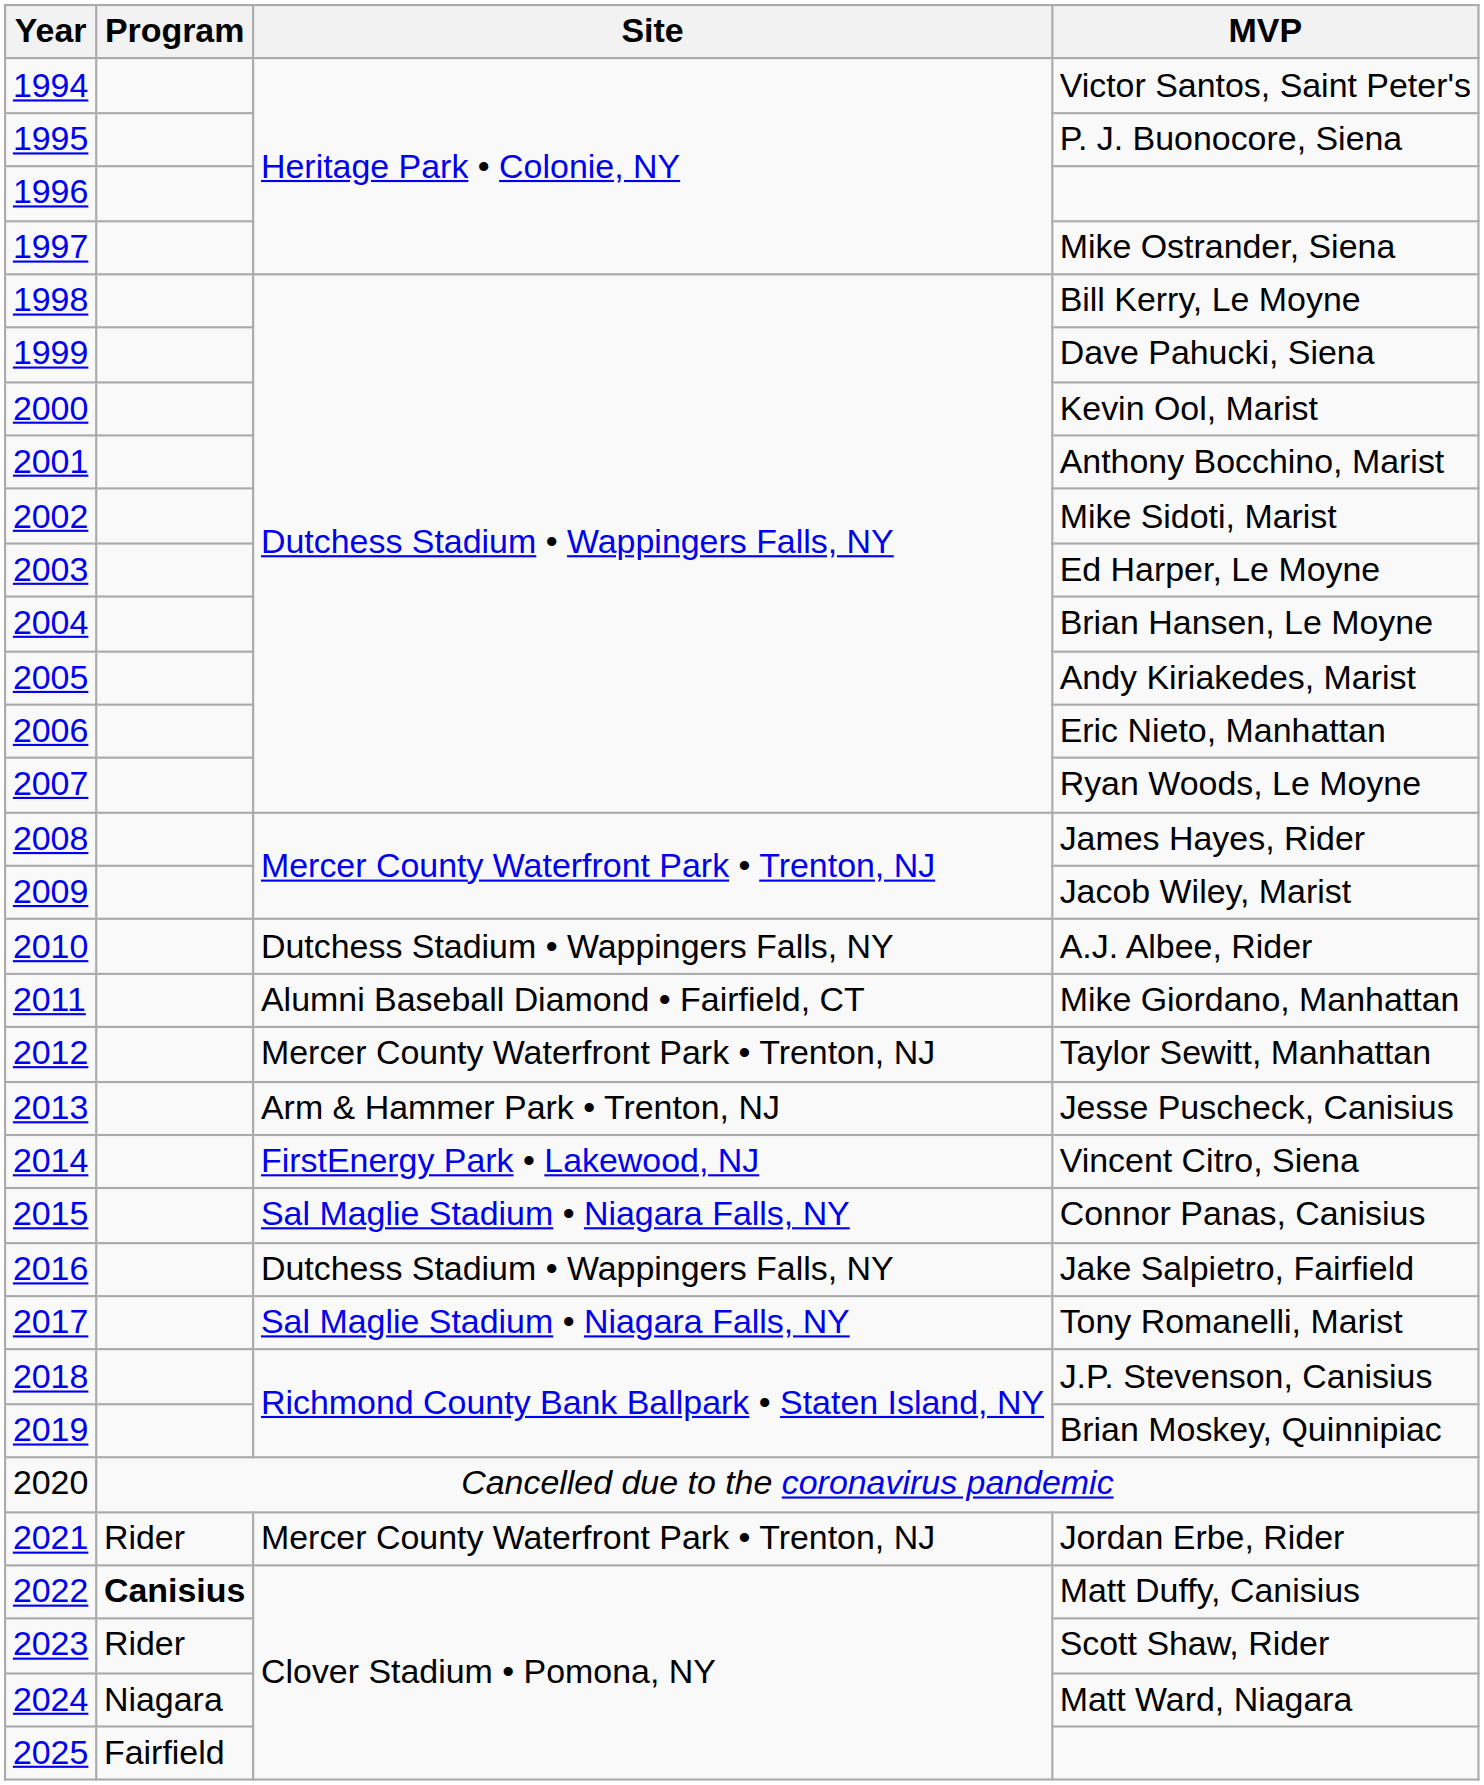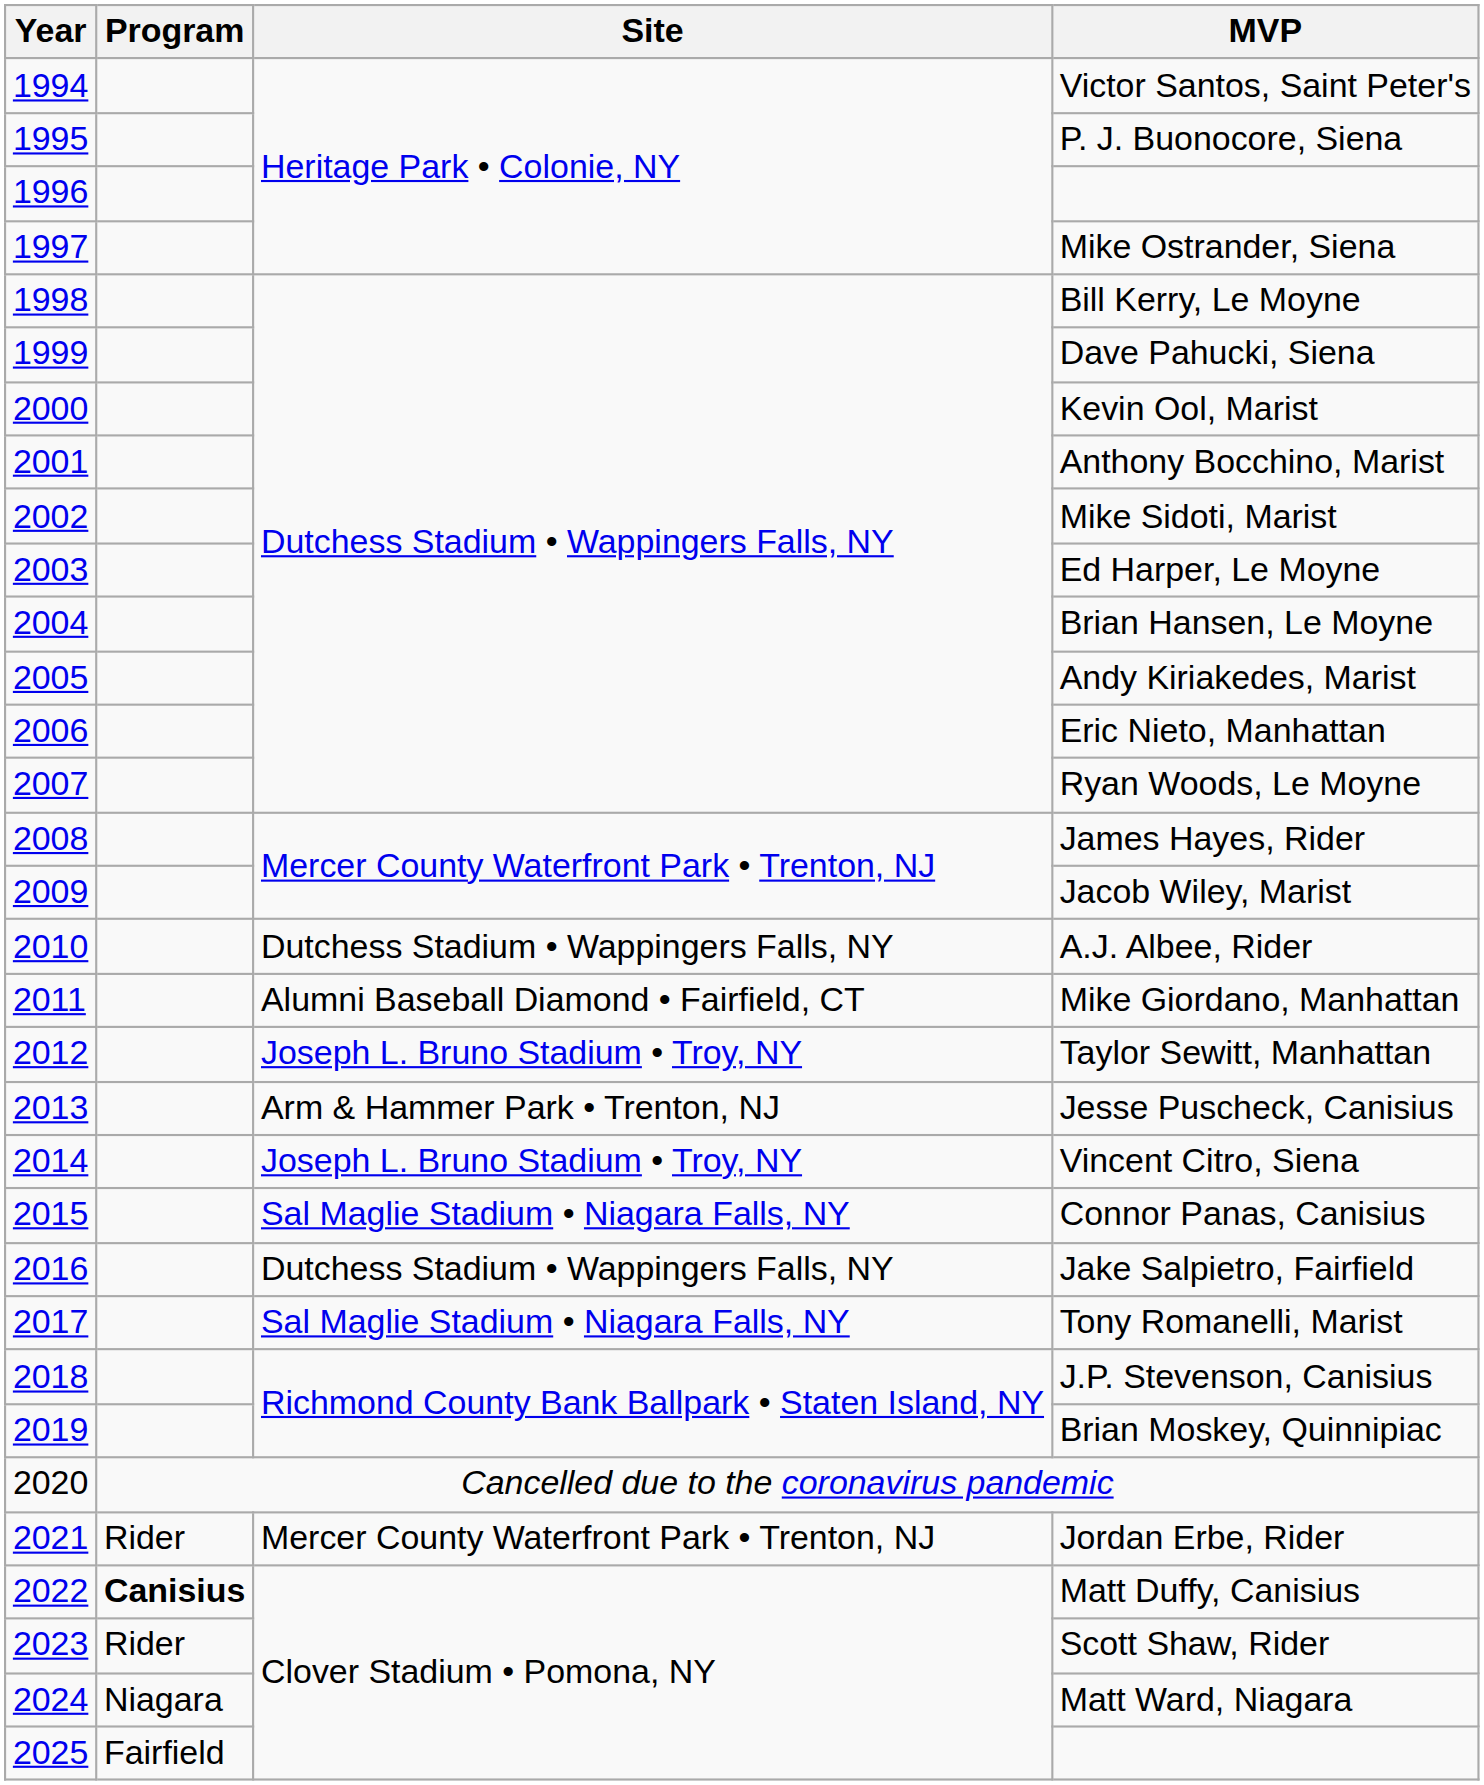 <table class="wikitable">
 <tr>
 <th>Year</th>
 <th>Program</th>
 <th>Site</th>
 <th>MVP</th>
 </tr>
 <tr>
 <td><a href='#'>1994</a></td>
 <td></td>
 <td rowspan="4"><a href='#'>Heritage Park</a> • <a href='#'>Colonie, NY</a></td>
 <td>Victor Santos, Saint Peter's</td>
 </tr>
 <tr>
 <td><a href='#'>1995</a></td>
 <td></td>
 <td>P. J. Buonocore, Siena</td>
 </tr>
 <tr>
 <td><a href='#'>1996</a></td>
 <td></td>
 <td></td>
 </tr>
 <tr>
 <td><a href='#'>1997</a></td>
 <td></td>
 <td>Mike Ostrander, Siena</td>
 </tr>
 <tr>
 <td><a href='#'>1998</a></td>
 <td></td>
 <td rowspan="10"><a href='#'>Dutchess Stadium</a> • <a href='#'>Wappingers Falls, NY</a></td>
 <td>Bill Kerry, Le Moyne</td>
 </tr>
 <tr>
 <td><a href='#'>1999</a></td>
 <td></td>
 <td>Dave Pahucki, Siena</td>
 </tr>
 <tr>
 <td><a href='#'>2000</a></td>
 <td></td>
 <td>Kevin Ool, Marist</td>
 </tr>
 <tr>
 <td><a href='#'>2001</a></td>
 <td></td>
 <td>Anthony Bocchino, Marist</td>
 </tr>
 <tr>
 <td><a href='#'>2002</a></td>
 <td></td>
 <td>Mike Sidoti, Marist</td>
 </tr>
 <tr>
 <td><a href='#'>2003</a></td>
 <td></td>
 <td>Ed Harper, Le Moyne</td>
 </tr>
 <tr>
 <td><a href='#'>2004</a></td>
 <td></td>
 <td>Brian Hansen, Le Moyne</td>
 </tr>
 <tr>
 <td><a href='#'>2005</a></td>
 <td></td>
 <td>Andy Kiriakedes, Marist</td>
 </tr>
 <tr>
 <td><a href='#'>2006</a></td>
 <td></td>
 <td>Eric Nieto, Manhattan</td>
 </tr>
 <tr>
 <td><a href='#'>2007</a></td>
 <td></td>
 <td>Ryan Woods, Le Moyne</td>
 </tr>
 <tr>
 <td><a href='#'>2008</a></td>
 <td></td>
 <td rowspan="2"><a href='#'>Mercer County Waterfront Park</a> • <a href='#'>Trenton, NJ</a></td>
 <td>James Hayes, Rider</td>
 </tr>
 <tr>
 <td><a href='#'>2009</a></td>
 <td></td>
 <td>Jacob Wiley, Marist</td>
 </tr>
 <tr>
 <td><a href='#'>2010</a></td>
 <td></td>
 <td>Dutchess Stadium • Wappingers Falls, NY</td>
 <td>A.J. Albee, Rider</td>
 </tr>
 <tr>
 <td><a href='#'>2011</a></td>
 <td></td>
 <td>Alumni Baseball Diamond • Fairfield, CT</td>
 <td>Mike Giordano, Manhattan</td>
 </tr>
 <tr>
 <td><a href='#'>2012</a></td>
 <td></td>
-<td>Mercer County Waterfront Park • Trenton, NJ</td>
+<td><a href='#'>Joseph L. Bruno Stadium</a> • <a href='#'>Troy, NY</a></td>
 <td>Taylor Sewitt, Manhattan</td>
 </tr>
 <tr>
 <td><a href='#'>2013</a></td>
 <td></td>
 <td>Arm & Hammer Park • Trenton, NJ</td>
 <td>Jesse Puscheck, Canisius</td>
 </tr>
 <tr>
 <td><a href='#'>2014</a></td>
 <td></td>
-<td><a href='#'>FirstEnergy Park</a> • <a href='#'>Lakewood, NJ</a></td>
+<td><a href='#'>Joseph L. Bruno Stadium</a> • <a href='#'>Troy, NY</a></td>
 <td>Vincent Citro, Siena</td>
 </tr>
 <tr>
 <td><a href='#'>2015</a></td>
 <td></td>
 <td><a href='#'>Sal Maglie Stadium</a> • <a href='#'>Niagara Falls, NY</a></td>
 <td>Connor Panas, Canisius</td>
 </tr>
 <tr>
 <td><a href='#'>2016</a></td>
 <td></td>
 <td>Dutchess Stadium • Wappingers Falls, NY</td>
 <td>Jake Salpietro, Fairfield</td>
 </tr>
 <tr>
 <td><a href='#'>2017</a></td>
 <td></td>
 <td><a href='#'>Sal Maglie Stadium</a> • <a href='#'>Niagara Falls, NY</a></td>
 <td>Tony Romanelli, Marist</td>
 </tr>
 <tr>
 <td><a href='#'>2018</a></td>
 <td></td>
 <td rowspan="2"><a href='#'>Richmond County Bank Ballpark</a> • <a href='#'>Staten Island, NY</a></td>
 <td>J.P. Stevenson, Canisius</td>
 </tr>
 <tr>
 <td><a href='#'>2019</a></td>
 <td></td>
 <td>Brian Moskey, Quinnipiac</td>
 </tr>
 <tr>
 <td>2020</td>
 <td colspan=3 align=center><em>Cancelled due to the <a href='#'>coronavirus pandemic</a></em></td>
 </tr>
 <tr>
 <td><a href='#'>2021</a></td>
 <td>Rider</td>
 <td>Mercer County Waterfront Park • Trenton, NJ</td>
 <td>Jordan Erbe, Rider</td>
 </tr>
 <tr>
 <td><a href='#'>2022</a></td>
 <td><strong>Canisius</strong></td>
 <td rowspan="4">Clover Stadium • Pomona, NY</td>
 <td>Matt Duffy, Canisius</td>
 </tr>
 <tr>
 <td><a href='#'>2023</a></td>
 <td>Rider</td>
 <td>Scott Shaw, Rider</td>
 </tr>
 <tr>
 <td><a href='#'>2024</a></td>
 <td>Niagara</td>
 <td>Matt Ward, Niagara</td>
 </tr>
 <tr>
 <td><a href='#'>2025</a></td>
 <td>Fairfield</td>
 <td></td>
 </tr>
 </table>
